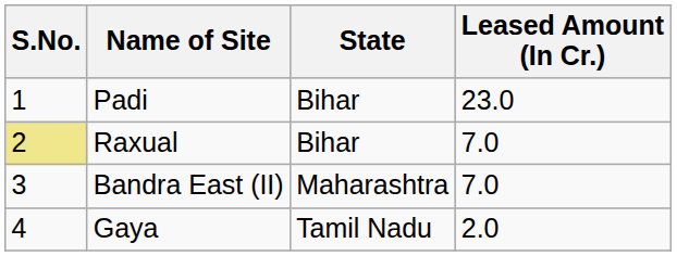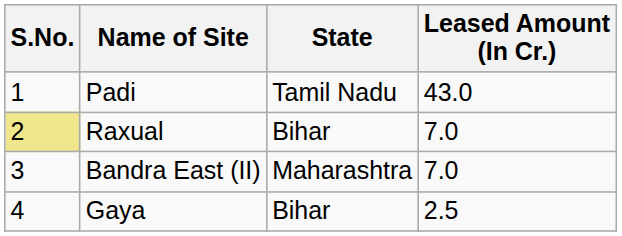 <table class="wikitable">
 <tr>
 <th>S.No.</th>
 <th>Name of Site</th>
 <th>State</th>
 <th>Leased Amount<br><strong>(In Cr.)</strong></th>
 </tr>
 <tr>
 <td>1</td>
 <td>Padi</td>
-<td>Bihar</td>
-<td>23.0</td>
+<td>Tamil Nadu</td>
+<td>43.0</td>
 </tr>
 <tr>
 <td style="background: khaki;">2</td>
 <td>Raxual</td>
 <td>Bihar</td>
 <td>7.0</td>
 </tr>
 <tr>
 <td>3</td>
 <td>Bandra East (II)</td>
 <td>Maharashtra</td>
 <td>7.0</td>
 </tr>
 <tr>
 <td>4</td>
 <td>Gaya</td>
-<td>Tamil Nadu</td>
-<td>2.0</td>
+<td>Bihar</td>
+<td>2.5</td>
 </tr>
 </table>
